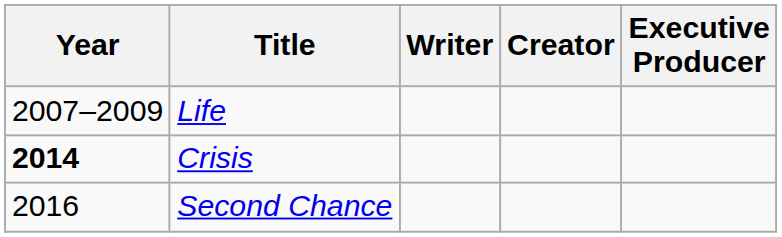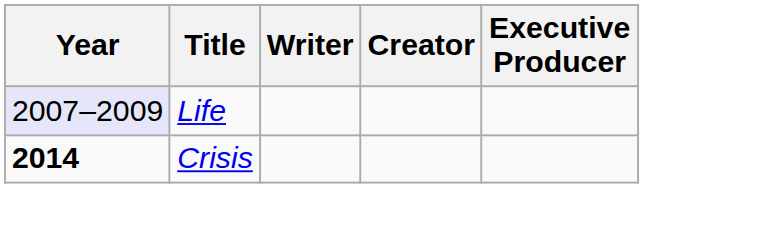 <table class=wikitable>
 <tr>
 <th>Year</th>
 <th>Title</th>
 <th>Writer</th>
 <th>Creator</th>
 <th>Executive<br>Producer</th>
 </tr>
 <tr>
-<td>2007–2009</td>
+<td style="background: lavender;">2007–2009</td>
 <td><em><a href='#'>Life</a></em></td>
 <td></td>
 <td></td>
 <td></td>
 </tr>
 <tr>
 <td><strong>2014</strong></td>
 <td><em><a href='#'>Crisis</a></em></td>
 <td></td>
 <td></td>
 <td></td>
 </tr>
-<tr>
-<td>2016</td>
-<td><em><a href='#'>Second Chance</a></em></td>
-<td></td>
-<td></td>
-<td></td>
-</tr>
 </table>
